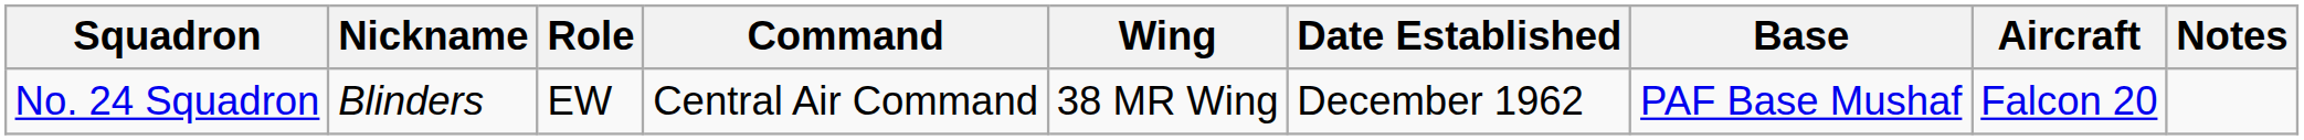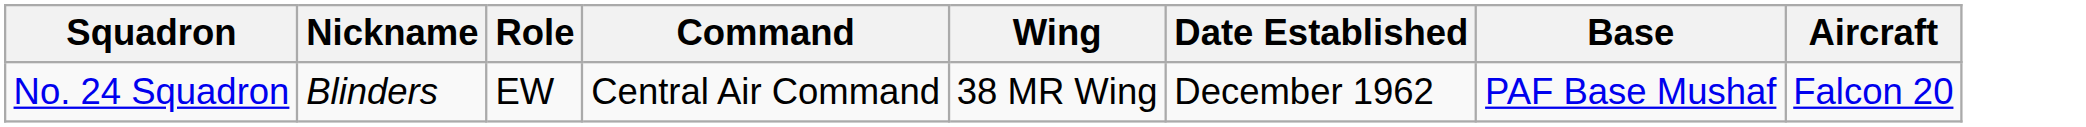 <table class="wikitable">
 <tr>
 <th>Squadron</th>
 <th>Nickname</th>
 <th>Role</th>
 <th>Command</th>
 <th>Wing</th>
 <th>Date Established</th>
 <th>Base</th>
 <th>Aircraft</th>
-<th>Notes</th>
 </tr>
 <tr>
 <td><a href='#'>No. 24 Squadron</a></td>
 <td><em>Blinders</em></td>
 <td>EW</td>
 <td>Central Air Command</td>
 <td>38  MR Wing</td>
 <td>December 1962</td>
 <td><a href='#'>PAF Base Mushaf</a></td>
 <td><a href='#'>Falcon 20</a></td>
-<td></td>
 </tr>
 </table>
